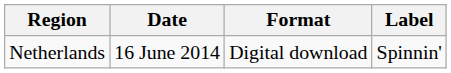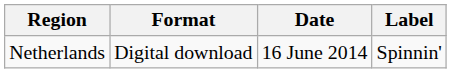 <table class=wikitable>
 <tr>
 <th>Region</th>
+<th>Format</th>
 <th>Date</th>
-<th>Format</th>
 <th>Label</th>
 </tr>
 <tr>
 <td>Netherlands</td>
+<td>Digital download</td>
 <td>16 June 2014</td>
-<td>Digital download</td>
 <td>Spinnin'</td>
 </tr>
 </table>
